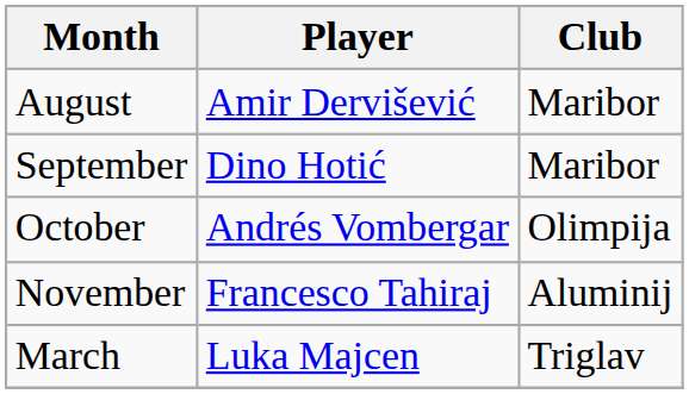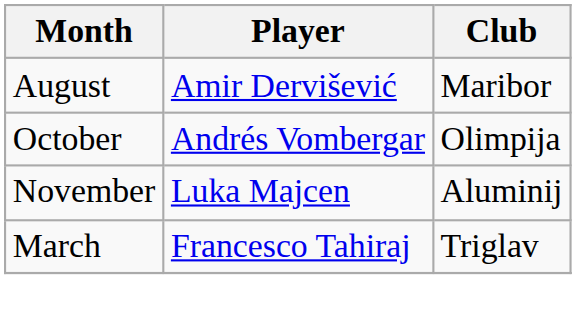 <table class="wikitable">
 <tr>
 <th>Month</th>
 <th>Player</th>
 <th>Club</th>
 </tr>
 <tr>
 <td>August</td>
 <td> <a href='#'>Amir Dervišević</a></td>
 <td>Maribor</td>
 </tr>
 <tr>
-<td>September</td>
-<td> <a href='#'>Dino Hotić</a></td>
-<td>Maribor</td>
-</tr>
-<tr>
 <td>October</td>
 <td> <a href='#'>Andrés Vombergar</a></td>
 <td>Olimpija</td>
 </tr>
 <tr>
 <td>November</td>
-<td> <a href='#'>Francesco Tahiraj</a></td>
+<td> <a href='#'>Luka Majcen</a></td>
 <td>Aluminij</td>
 </tr>
 <tr>
 <td>March</td>
-<td> <a href='#'>Luka Majcen</a></td>
+<td> <a href='#'>Francesco Tahiraj</a></td>
 <td>Triglav</td>
 </tr>
 <tr>
 </tr>
 </table>
